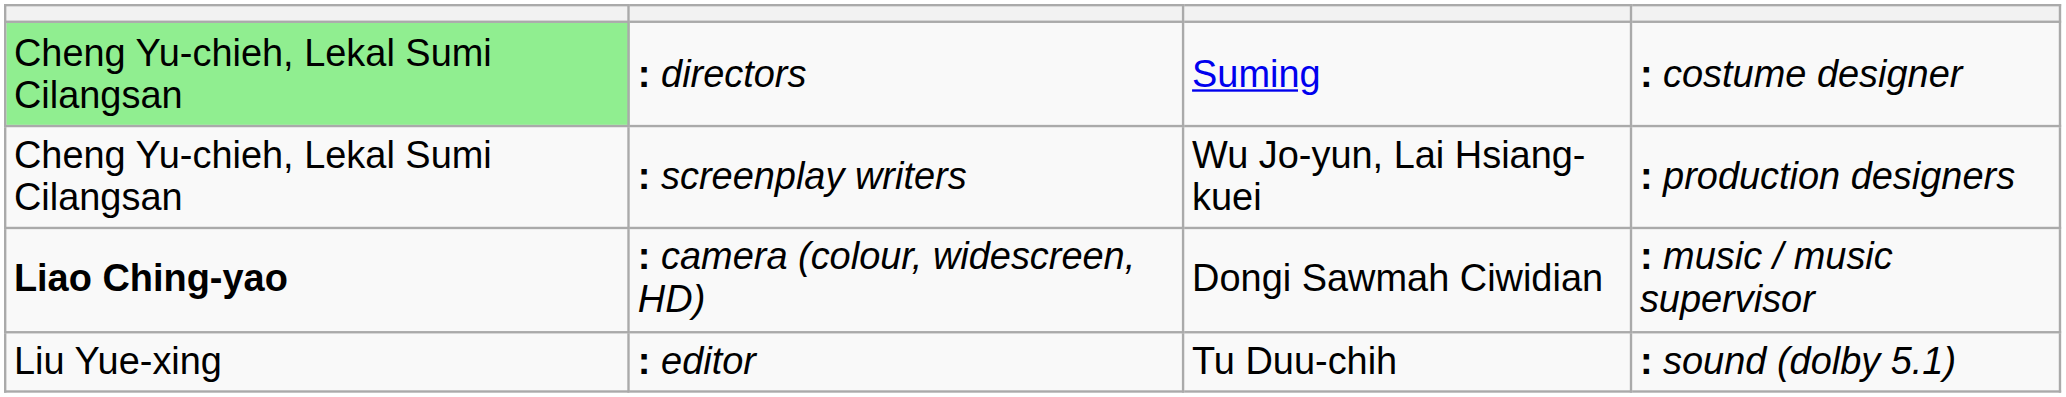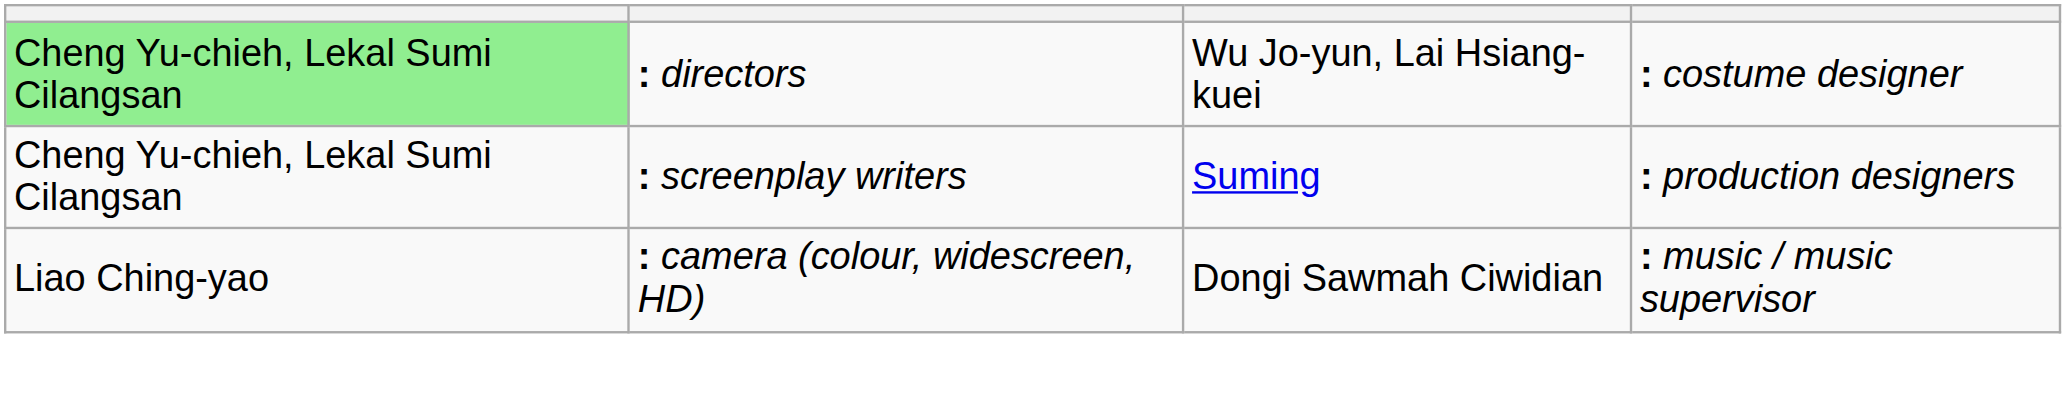 <table class=wikitable>
 <tr>
 <th></th>
 <th></th>
 <th></th>
 <th></th>
 </tr>
 <tr>
 <td style="background: lightgreen;">Cheng Yu-chieh, Lekal Sumi Cilangsan</td>
 <td><strong>:</strong> <em>directors</em></td>
-<td><a href='#'>Suming</a></td>
+<td>Wu Jo-yun, Lai Hsiang-kuei</td>
 <td><strong>:</strong> <em>costume designer</em></td>
 </tr>
 <tr>
 <td>Cheng Yu-chieh, Lekal Sumi Cilangsan</td>
 <td><strong>:</strong> <em>screenplay writers</em></td>
-<td>Wu Jo-yun, Lai Hsiang-kuei</td>
+<td><a href='#'>Suming</a></td>
 <td><strong>:</strong> <em>production designers</em></td>
 </tr>
 <tr>
-<td><strong>Liao Ching-yao</strong></td>
+<td>Liao Ching-yao</td>
 <td><strong>:</strong> <em>camera (colour, widescreen, HD)</em></td>
 <td>Dongi Sawmah Ciwidian</td>
 <td><strong>:</strong> <em>music / music supervisor</em></td>
 </tr>
-<tr>
-<td>Liu Yue-xing</td>
-<td><strong>:</strong> <em>editor</em></td>
-<td>Tu Duu-chih</td>
-<td><strong>:</strong> <em>sound (dolby 5.1)</em></td>
-</tr>
 </table>
